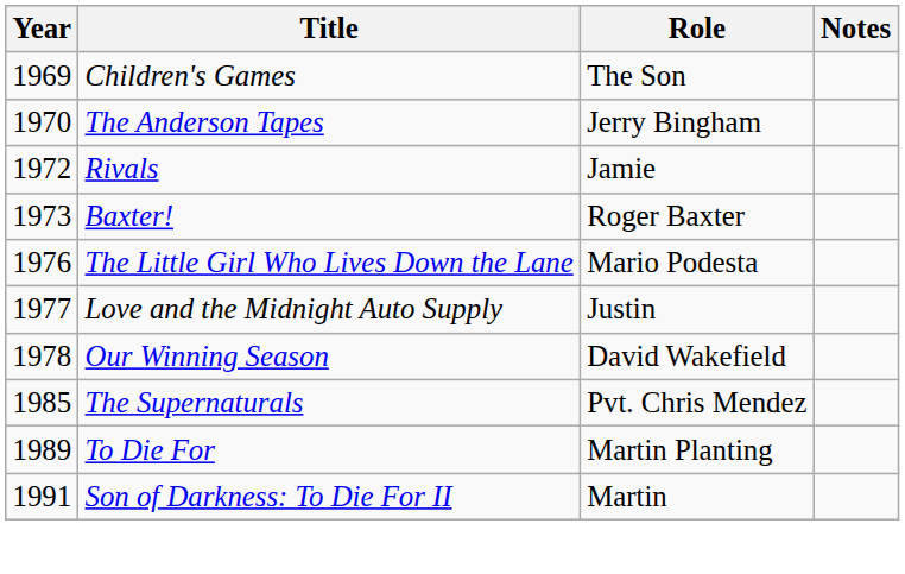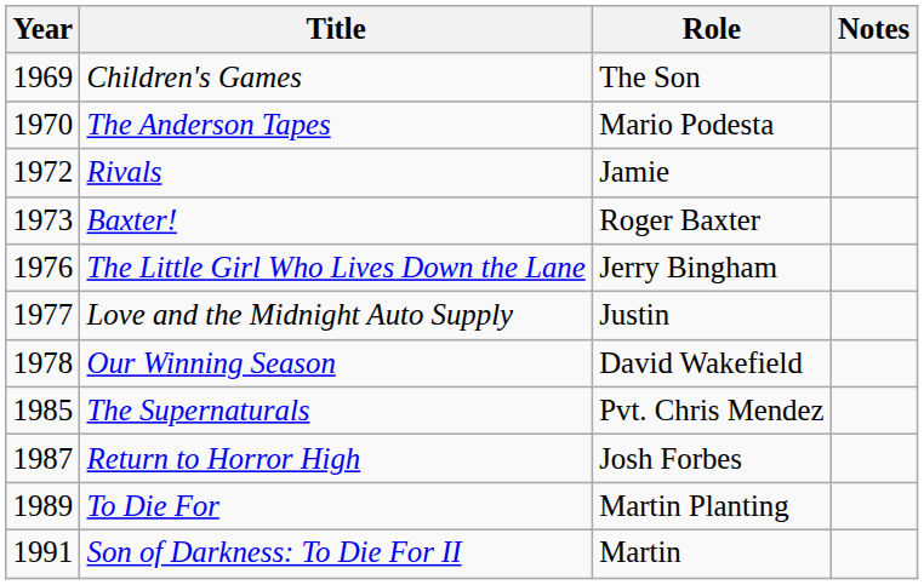 <table class="wikitable sortable">
 <tr>
 <th>Year</th>
 <th>Title</th>
 <th>Role</th>
 <th>Notes</th>
 </tr>
 <tr>
 <td>1969</td>
 <td><em>Children's Games</em></td>
 <td>The Son</td>
 <td></td>
 </tr>
 <tr>
 <td>1970</td>
 <td><em><a href='#'>The Anderson Tapes</a></em></td>
-<td>Jerry Bingham</td>
+<td>Mario Podesta</td>
 <td></td>
 </tr>
 <tr>
 <td>1972</td>
 <td><a href='#'><em>Rivals</em></a></td>
 <td>Jamie</td>
 <td></td>
 </tr>
 <tr>
 <td>1973</td>
 <td><em><a href='#'>Baxter!</a></em></td>
 <td>Roger Baxter</td>
 <td></td>
 </tr>
 <tr>
 <td>1976</td>
 <td><em><a href='#'>The Little Girl Who Lives Down the Lane</a></em></td>
-<td>Mario Podesta</td>
+<td>Jerry Bingham</td>
 <td></td>
 </tr>
 <tr>
 <td>1977</td>
 <td><em>Love and the Midnight Auto Supply</em></td>
 <td>Justin</td>
 <td></td>
 </tr>
 <tr>
 <td>1978</td>
 <td><em><a href='#'>Our Winning Season</a></em></td>
 <td>David Wakefield</td>
 <td></td>
 </tr>
 <tr>
 <td>1985</td>
 <td><a href='#'><em>The Supernaturals</em></a></td>
 <td>Pvt. Chris Mendez</td>
 <td></td>
 </tr>
 <tr>
+<td>1987</td>
+<td><em><a href='#'>Return to Horror High</a></em></td>
+<td>Josh Forbes</td>
+<td></td>
+</tr>
+<tr>
 <td>1989</td>
 <td><a href='#'><em>To Die For</em></a></td>
 <td>Martin Planting</td>
 <td></td>
 </tr>
 <tr>
 <td>1991</td>
 <td><em><a href='#'>Son of Darkness: To Die For II</a></em></td>
 <td>Martin</td>
 <td></td>
 </tr>
 </table>
